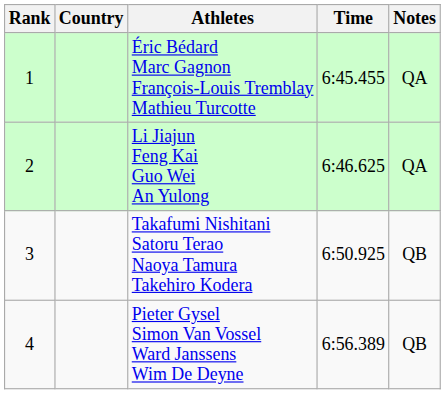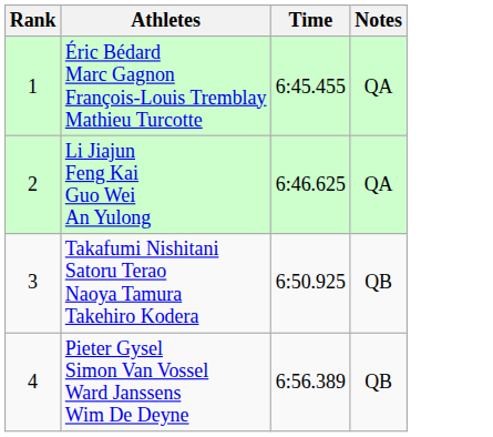 <table class="wikitable sortable" style="text-align:center">
 <tr>
 <th>Rank</th>
-<th>Country</th>
 <th>Athletes</th>
 <th>Time</th>
 <th>Notes</th>
 </tr>
 <tr bgcolor=ccffcc>
 <td>1</td>
-<td align=left></td>
 <td align=left><a href='#'>Éric Bédard</a> <br> <a href='#'>Marc Gagnon</a> <br> <a href='#'>François-Louis Tremblay</a> <br> <a href='#'>Mathieu Turcotte</a></td>
 <td>6:45.455</td>
 <td>QA</td>
 </tr>
 <tr bgcolor=ccffcc>
 <td>2</td>
-<td align=left></td>
 <td align=left><a href='#'>Li Jiajun</a> <br> <a href='#'>Feng Kai</a> <br> <a href='#'>Guo Wei</a> <br> <a href='#'>An Yulong</a></td>
 <td>6:46.625</td>
 <td>QA</td>
 </tr>
 <tr>
 <td>3</td>
-<td align=left></td>
 <td align=left><a href='#'>Takafumi Nishitani</a> <br> <a href='#'>Satoru Terao</a> <br> <a href='#'>Naoya Tamura</a> <br> <a href='#'>Takehiro Kodera</a></td>
 <td>6:50.925</td>
 <td>QB</td>
 </tr>
 <tr>
 <td>4</td>
-<td align=left></td>
 <td align=left><a href='#'>Pieter Gysel</a> <br> <a href='#'>Simon Van Vossel</a> <br> <a href='#'>Ward Janssens</a> <br> <a href='#'>Wim De Deyne</a></td>
 <td>6:56.389</td>
 <td>QB</td>
 </tr>
 </table>
